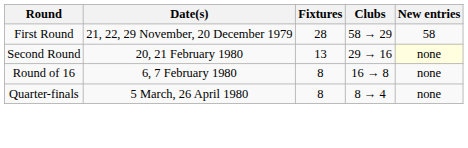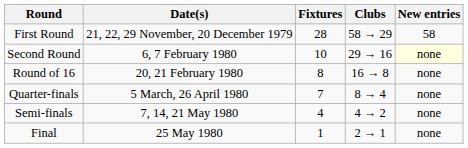 <table class="wikitable" style="text-align:center">
 <tr>
 <th>Round</th>
 <th>Date(s)</th>
 <th>Fixtures</th>
 <th>Clubs</th>
 <th>New entries</th>
 </tr>
 <tr>
 <td>First Round</td>
 <td>21, 22, 29 November, 20 December 1979</td>
 <td>28</td>
 <td>58 → 29</td>
 <td>58</td>
 </tr>
 <tr>
 <td>Second Round</td>
-<td>20, 21 February 1980</td>
-<td>13</td>
+<td>6, 7 February 1980</td>
+<td>10</td>
 <td>29 → 16</td>
 <td style="background: lightyellow;">none</td>
 </tr>
 <tr>
 <td>Round of 16</td>
-<td>6, 7 February 1980</td>
+<td>20, 21 February 1980</td>
 <td>8</td>
 <td>16 → 8</td>
 <td>none</td>
 </tr>
 <tr>
 <td>Quarter-finals</td>
 <td>5 March, 26 April 1980</td>
-<td>8</td>
+<td>7</td>
 <td>8 → 4</td>
 <td>none</td>
 </tr>
+<tr>
+<td>Semi-finals</td>
+<td>7, 14, 21 May 1980</td>
+<td>4</td>
+<td>4 → 2</td>
+<td>none</td>
+</tr>
+<tr>
+<td>Final</td>
+<td>25 May 1980</td>
+<td>1</td>
+<td>2 → 1</td>
+<td>none</td>
+</tr>
 </table>
